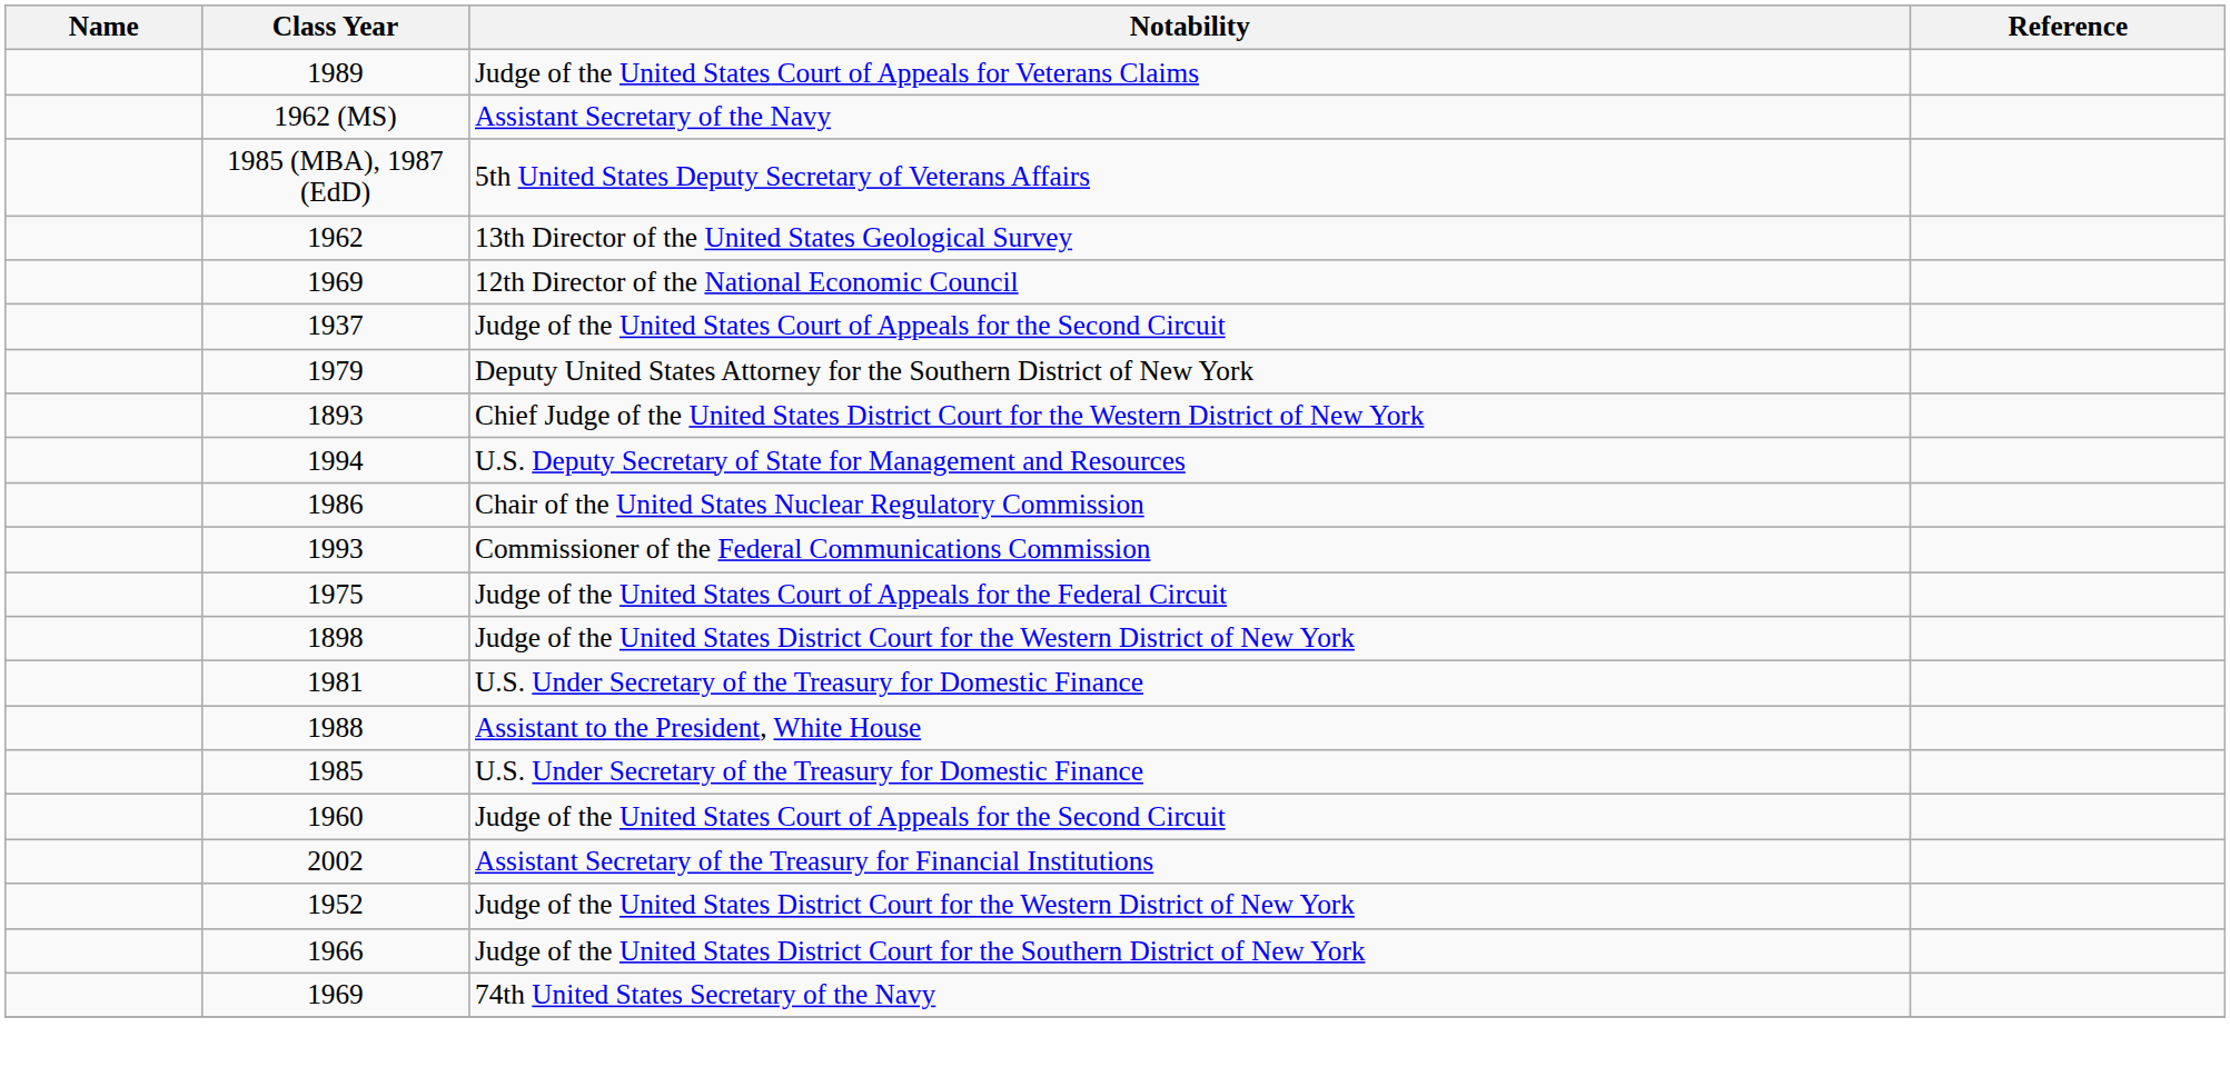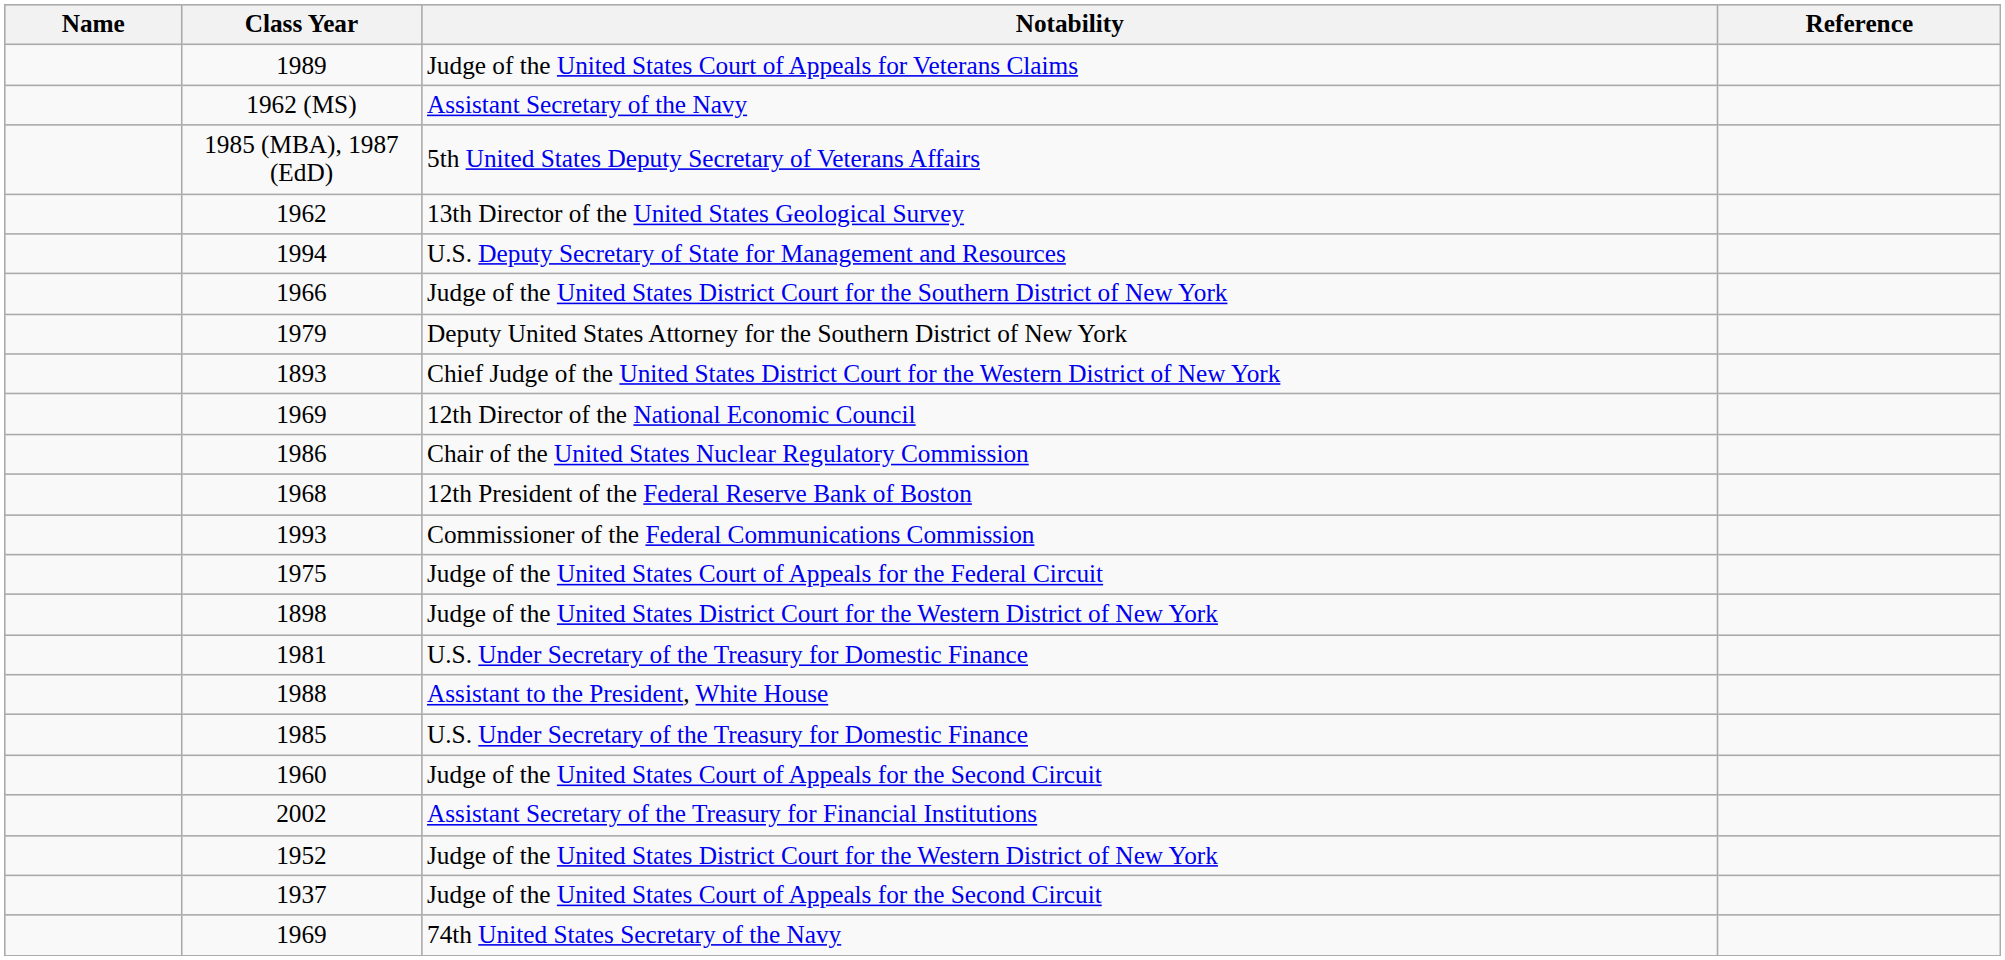 <table class="wikitable sortable" style="width:100%">
 <tr>
 <th style="width:*;">Name</th>
 <th style="width:12%;">Class Year</th>
 <th style="width:65%;" class="unsortable">Notability</th>
 <th style="width:*;" class="unsortable">Reference</th>
 </tr>
 <tr>
 <td></td>
 <td style="text-align:center;">1989</td>
 <td>Judge of the <a href='#'>United States Court of Appeals for Veterans Claims</a></td>
 <td style="text-align:center;"></td>
 </tr>
 <tr>
 <td></td>
 <td style="text-align:center;">1962 (MS)</td>
 <td><a href='#'>Assistant Secretary of the Navy</a></td>
 <td style="text-align:center;"></td>
 </tr>
 <tr>
 <td></td>
 <td style="text-align:center;">1985 (MBA), 1987 (EdD)</td>
 <td>5th <a href='#'>United States Deputy Secretary of Veterans Affairs</a></td>
 <td style="text-align:center;"></td>
 </tr>
 <tr>
 <td></td>
 <td style="text-align:center;">1962</td>
 <td>13th Director of the <a href='#'>United States Geological Survey</a></td>
 <td style="text-align:center;"></td>
 </tr>
 <tr>
 <td></td>
-<td style="text-align:center;">1969</td>
-<td>12th Director of the <a href='#'>National Economic Council</a></td>
+<td style="text-align:center;">1994</td>
+<td>U.S. <a href='#'>Deputy Secretary of State for Management and Resources</a></td>
 <td style="text-align:center;"></td>
 </tr>
 <tr>
 <td></td>
-<td style="text-align:center;">1937</td>
-<td>Judge of the <a href='#'>United States Court of Appeals for the Second Circuit</a></td>
+<td style="text-align:center;">1966</td>
+<td>Judge of the <a href='#'>United States District Court for the Southern District of New York</a></td>
 <td style="text-align:center;"></td>
 </tr>
 <tr>
 <td></td>
 <td style="text-align:center;">1979</td>
 <td>Deputy United States Attorney for the Southern District of New York</td>
 <td style="text-align:center;"></td>
 </tr>
 <tr>
 <td></td>
 <td style="text-align:center;">1893</td>
 <td>Chief Judge of the <a href='#'>United States District Court for the Western District of New York</a></td>
 <td style="text-align:center;"></td>
 </tr>
 <tr>
 <td></td>
-<td style="text-align:center;">1994</td>
-<td>U.S. <a href='#'>Deputy Secretary of State for Management and Resources</a></td>
+<td style="text-align:center;">1969</td>
+<td>12th Director of the <a href='#'>National Economic Council</a></td>
 <td style="text-align:center;"></td>
 </tr>
 <tr>
 <td></td>
 <td style="text-align:center;">1986</td>
 <td>Chair of the <a href='#'>United States Nuclear Regulatory Commission</a></td>
+<td style="text-align:center;"></td>
+</tr>
+<tr>
+<td></td>
+<td style="text-align:center;">1968</td>
+<td>12th President of the <a href='#'>Federal Reserve Bank of Boston</a></td>
 <td style="text-align:center;"></td>
 </tr>
 <tr>
 <td></td>
 <td style="text-align:center;">1993</td>
 <td>Commissioner of the <a href='#'>Federal Communications Commission</a></td>
 <td style="text-align:center;"></td>
 </tr>
 <tr>
 <td></td>
 <td style="text-align:center;">1975</td>
 <td>Judge of the <a href='#'>United States Court of Appeals for the Federal Circuit</a></td>
 <td style="text-align:center;"></td>
 </tr>
 <tr>
 <td></td>
 <td style="text-align:center;">1898</td>
 <td>Judge of the <a href='#'>United States District Court for the Western District of New York</a></td>
 <td style="text-align:center;"></td>
 </tr>
 <tr>
 <td></td>
 <td style="text-align:center;">1981</td>
 <td>U.S. <a href='#'>Under Secretary of the Treasury for Domestic Finance</a></td>
 <td style="text-align:center;"></td>
 </tr>
 <tr>
 <td></td>
 <td style="text-align:center;">1988</td>
 <td><a href='#'>Assistant to the President</a>, <a href='#'>White House</a></td>
 <td style="text-align:center;"></td>
 </tr>
 <tr>
 <td></td>
 <td style="text-align:center;">1985</td>
 <td>U.S. <a href='#'>Under Secretary of the Treasury for Domestic Finance</a></td>
 <td style="text-align:center;"></td>
 </tr>
 <tr>
 <td></td>
 <td style="text-align:center;">1960</td>
 <td>Judge of the <a href='#'>United States Court of Appeals for the Second Circuit</a></td>
 <td style="text-align:center;"></td>
 </tr>
 <tr>
 <td></td>
 <td style="text-align:center;">2002</td>
 <td><a href='#'>Assistant Secretary of the Treasury for Financial Institutions</a></td>
 <td style="text-align:center;"></td>
 </tr>
 <tr>
 <td></td>
 <td style="text-align:center;">1952</td>
 <td>Judge of the <a href='#'>United States District Court for the Western District of New York</a></td>
 <td style="text-align:center;"></td>
 </tr>
 <tr>
 <td></td>
-<td style="text-align:center;">1966</td>
-<td>Judge of the <a href='#'>United States District Court for the Southern District of New York</a></td>
+<td style="text-align:center;">1937</td>
+<td>Judge of the <a href='#'>United States Court of Appeals for the Second Circuit</a></td>
 <td style="text-align:center;"></td>
 </tr>
 <tr>
 <td></td>
 <td style="text-align:center;">1969</td>
 <td>74th <a href='#'>United States Secretary of the Navy</a></td>
 <td style="text-align:center;"></td>
 </tr>
 <tr>
 </tr>
 </table>
